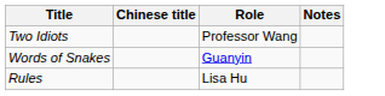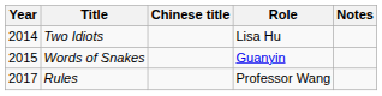 <table class="wikitable">
 <tr>
+<th>Year</th>
 <th>Title</th>
 <th>Chinese title</th>
 <th>Role</th>
 <th>Notes</th>
 </tr>
 <tr>
+<td>2014</td>
 <td><em>Two Idiots</em></td>
 <td></td>
-<td>Professor Wang</td>
+<td>Lisa Hu</td>
 <td></td>
 </tr>
 <tr>
+<td>2015</td>
 <td><em>Words of Snakes</em></td>
 <td></td>
 <td><a href='#'>Guanyin</a></td>
 <td></td>
 </tr>
 <tr>
+<td>2017</td>
 <td><em>Rules</em></td>
 <td></td>
-<td>Lisa Hu</td>
+<td>Professor Wang</td>
 <td></td>
 </tr>
 </table>
